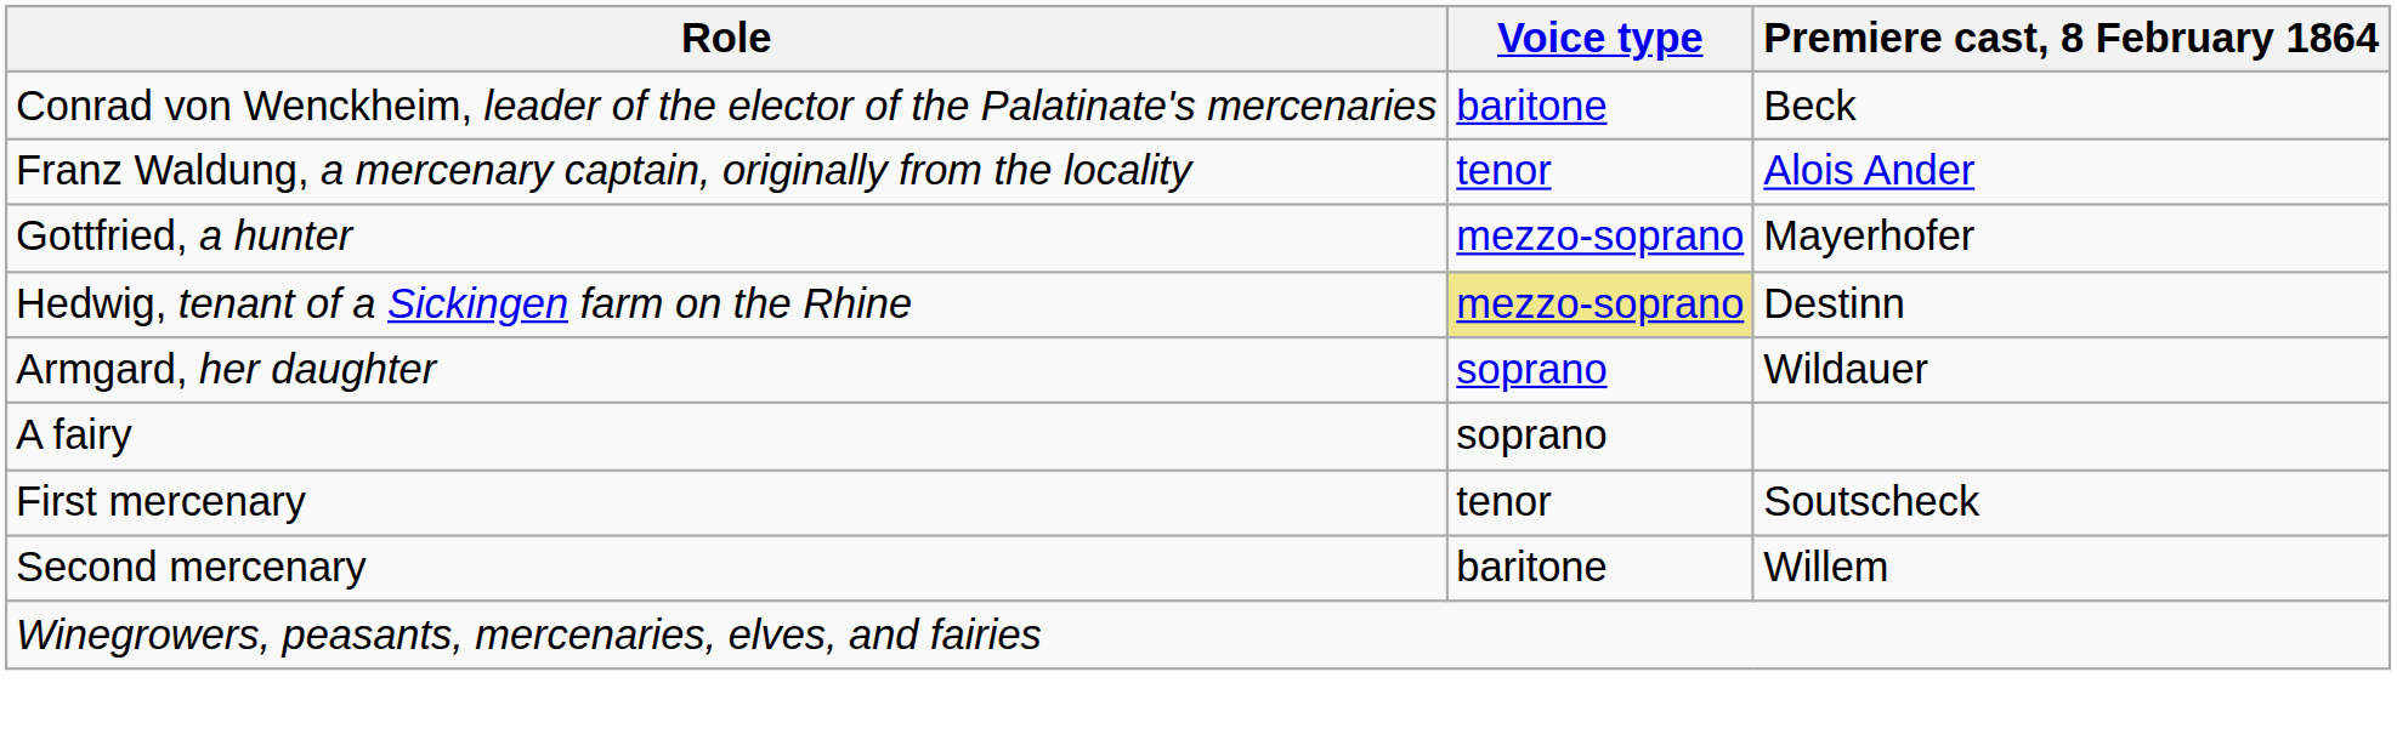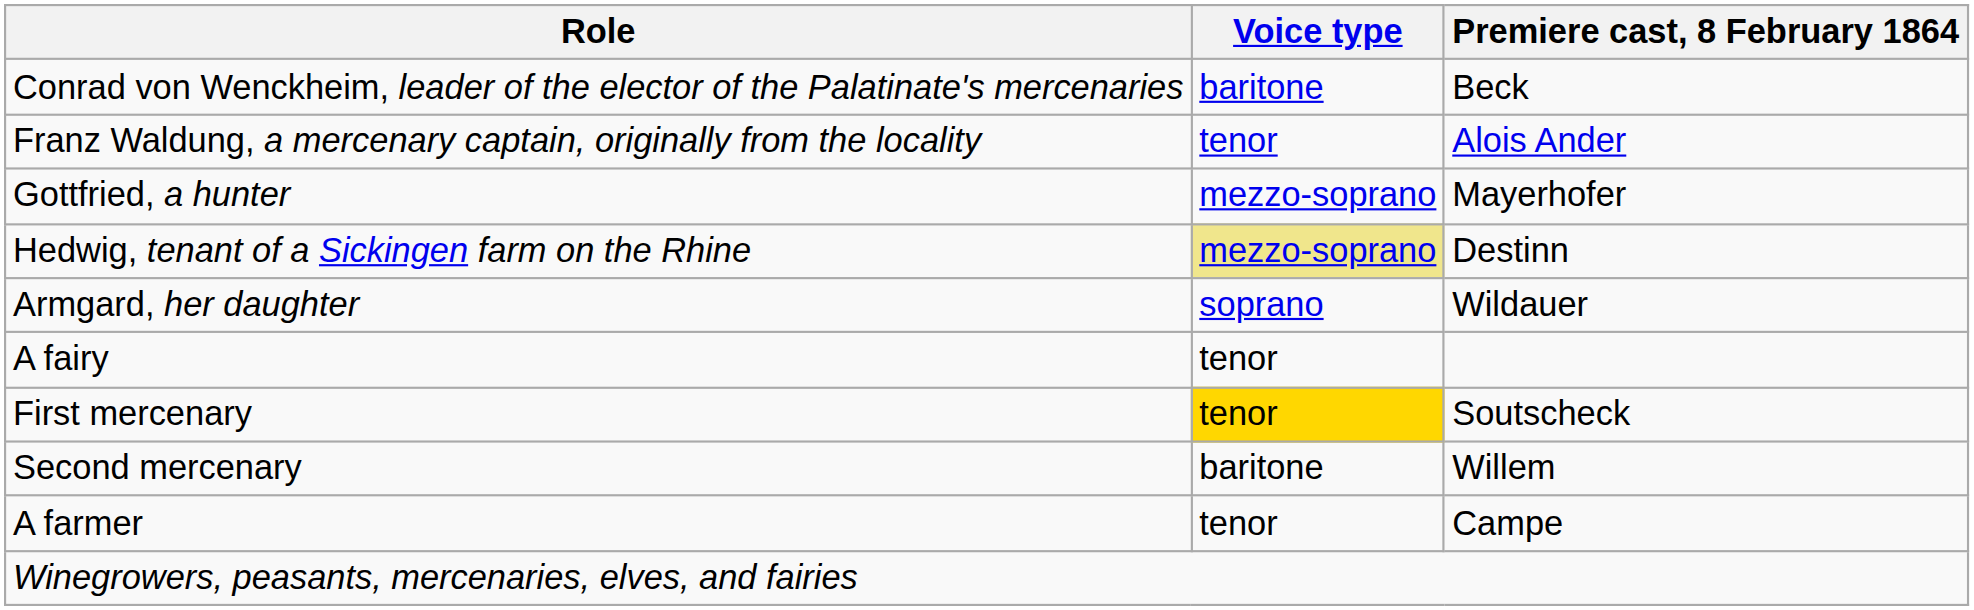 <table class="wikitable">
 <tr>
 <th>Role</th>
 <th><a href='#'>Voice type</a></th>
 <th>Premiere cast, 8 February 1864</th>
 </tr>
 <tr>
 <td>Conrad von Wenckheim, <em>leader of the elector of the Palatinate's mercenaries</em></td>
 <td><a href='#'>baritone</a></td>
 <td>Beck</td>
 </tr>
 <tr>
 <td>Franz Waldung, <em>a mercenary captain, originally from the locality</em></td>
 <td><a href='#'>tenor</a></td>
 <td><a href='#'>Alois Ander</a></td>
 </tr>
 <tr>
 <td>Gottfried, <em>a hunter</em></td>
 <td><a href='#'>mezzo-soprano</a></td>
 <td>Mayerhofer</td>
 </tr>
 <tr>
 <td>Hedwig, <em>tenant of a <a href='#'>Sickingen</a> farm on the Rhine</em></td>
 <td style="background: khaki;"><a href='#'>mezzo-soprano</a></td>
 <td>Destinn</td>
 </tr>
 <tr>
 <td>Armgard, <em>her daughter</em></td>
 <td><a href='#'>soprano</a></td>
 <td>Wildauer</td>
 </tr>
 <tr>
 <td>A fairy</td>
-<td>soprano</td>
+<td>tenor</td>
 <td></td>
 </tr>
 <tr>
 <td>First mercenary</td>
-<td>tenor</td>
+<td style="background: gold;">tenor</td>
 <td>Soutscheck</td>
 </tr>
 <tr>
 <td>Second mercenary</td>
 <td>baritone</td>
 <td>Willem</td>
 </tr>
 <tr>
+<td>A farmer</td>
+<td>tenor</td>
+<td>Campe</td>
+</tr>
+<tr>
 <td colspan="3"><em>Winegrowers, peasants, mercenaries, elves, and fairies</em></td>
 </tr>
 </table>
